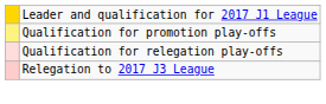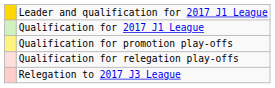 <table class="wikitable">
 <tr>
 <td style="width:10px; background:#FFD700"></td>
 <td>Leader and qualification for <a href='#'>2017 J1 League</a></td>
+</tr>
+<tr>
+<td style="width:10px; background:#D0F0C0;"></td>
+<td>Qualification for <a href='#'>2017 J1 League</a></td>
 </tr>
 <tr>
 <td style="width:10px; background:#FFF380;"></td>
 <td>Qualification for promotion play-offs</td>
 </tr>
 <tr>
 <td style="width:10px; background:#FFDDDD;"></td>
 <td>Qualification for relegation play-offs</td>
 </tr>
 <tr>
 <td style="width:10px; background:#fcc;"></td>
 <td>Relegation to <a href='#'>2017 J3 League</a></td>
 </tr>
 </table>
